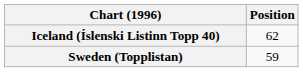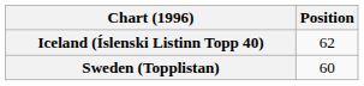 <table class="wikitable sortable plainrowheaders" style="text-align:center">
 <tr>
 <th scope="col" style="width:18em;">Chart (1996)</th>
 <th scope="col">Position</th>
 </tr>
 <tr>
 <th scope="row">Iceland (Íslenski Listinn Topp 40)</th>
 <td>62</td>
 </tr>
 <tr>
 <th scope="row">Sweden (Topplistan)</th>
-<td>59</td>
+<td>60</td>
 </tr>
 </table>
